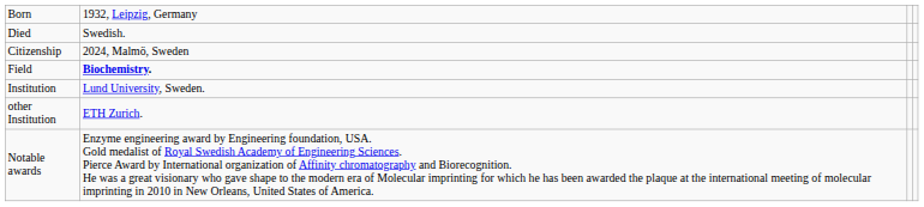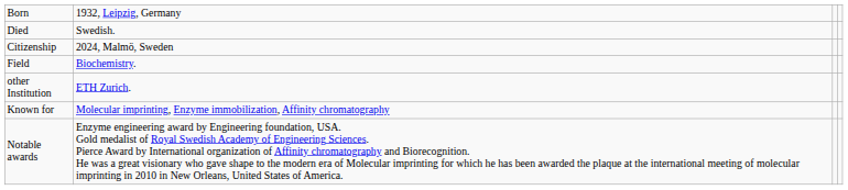 <table class="wikitable sortable">
 <tr>
 <td>Born</td>
 <td>1932, <a href='#'>Leipzig</a>, Germany</td>
 <td></td>
 <td></td>
 </tr>
 <tr>
 <td>Died</td>
 <td>Swedish.</td>
 <td></td>
 <td></td>
 </tr>
 <tr>
 <td>Citizenship</td>
 <td>2024, Malmö, Sweden</td>
 <td></td>
 <td></td>
 </tr>
 <tr>
 <td>Field</td>
-<td><strong><a href='#'>Biochemistry</a>.</strong></td>
-<td></td>
-<td></td>
-</tr>
-<tr>
-<td>Institution</td>
-<td><a href='#'>Lund University</a>, Sweden.</td>
+<td><a href='#'>Biochemistry</a>.</td>
 <td></td>
 <td></td>
 </tr>
 <tr>
 <td>other Institution</td>
 <td><a href='#'>ETH Zurich</a>.</td>
 <td></td>
 <td></td>
 </tr>
 <tr>
+<td>Known for</td>
+<td><a href='#'>Molecular imprinting</a>, <a href='#'>Enzyme immobilization</a>, <a href='#'>Affinity chromatography</a></td>
+<td></td>
+<td></td>
+</tr>
+<tr>
 <td>Notable awards</td>
 <td>Enzyme engineering award by Engineering foundation, USA.<br>Gold medalist of <a href='#'>Royal Swedish Academy of Engineering Sciences</a>.<br>Pierce Award by International organization of <a href='#'>Affinity chromatography</a> and Biorecognition.<br>He was a great visionary who gave shape to the modern era of Molecular imprinting for which he has been awarded the plaque at the international meeting of molecular imprinting in 2010 in New Orleans, United States of America.</td>
 <td></td>
 <td></td>
 </tr>
 </table>
